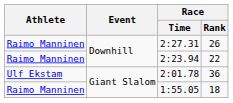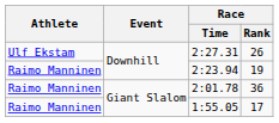 <table class="wikitable" style="font-size:90%">
 <tr>
 <th rowspan="2">Athlete</th>
 <th rowspan="2">Event</th>
 <th colspan="2">Race</th>
 </tr>
 <tr>
 <th>Time</th>
 <th>Rank</th>
 </tr>
 <tr>
-<td><a href='#'>Raimo Manninen</a></td>
+<td><a href='#'>Ulf Ekstam</a></td>
 <td rowspan="2">Downhill</td>
 <td align="center">2:27.31</td>
 <td align="center">26</td>
 </tr>
 <tr>
 <td><a href='#'>Raimo Manninen</a></td>
 <td align="center">2:23.94</td>
-<td align="center">22</td>
+<td align="center">19</td>
 </tr>
 <tr>
-<td><a href='#'>Ulf Ekstam</a></td>
+<td><a href='#'>Raimo Manninen</a></td>
 <td rowspan="2">Giant Slalom</td>
 <td align="center">2:01.78</td>
 <td align="center">36</td>
 </tr>
 <tr>
 <td><a href='#'>Raimo Manninen</a></td>
 <td align="center">1:55.05</td>
-<td align="center">18</td>
+<td align="center">17</td>
 </tr>
 </table>
